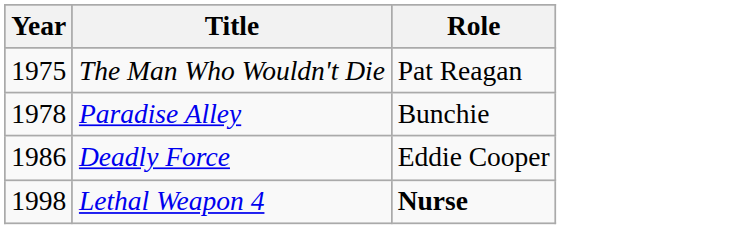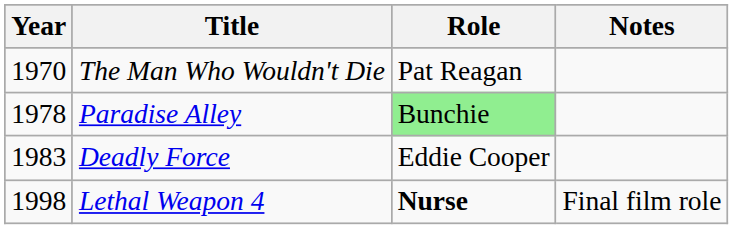 <table class="wikitable">
 <tr>
 <th>Year</th>
 <th>Title</th>
 <th>Role</th>
+<th>Notes</th>
 </tr>
 <tr>
-<td>1975</td>
+<td>1970</td>
 <td><em>The Man Who Wouldn't Die</em></td>
 <td>Pat Reagan</td>
+<td></td>
 </tr>
 <tr>
 <td>1978</td>
 <td><em><a href='#'>Paradise Alley</a></em></td>
-<td>Bunchie</td>
+<td style="background: lightgreen;">Bunchie</td>
+<td></td>
 </tr>
 <tr>
-<td>1986</td>
+<td>1983</td>
 <td><em><a href='#'>Deadly Force</a></em></td>
 <td>Eddie Cooper</td>
+<td></td>
 </tr>
 <tr>
 <td>1998</td>
 <td><em><a href='#'>Lethal Weapon 4</a></em></td>
 <td><strong>Nurse</strong></td>
+<td>Final film role</td>
 </tr>
 </table>
